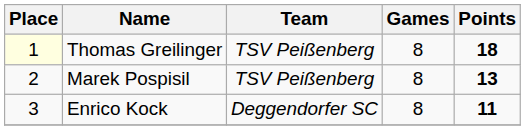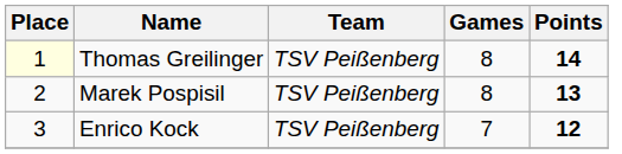 <table class="wikitable">
 <tr>
 <th>Place</th>
 <th>Name</th>
 <th>Team</th>
 <th>Games</th>
 <th>Points</th>
 </tr>
 <tr align="center">
 <td style="background: lightyellow;">1</td>
 <td align="left"> Thomas Greilinger</td>
 <td><em>TSV Peißenberg</em></td>
 <td>8</td>
-<td><strong>18</strong></td>
+<td><strong>14</strong></td>
 </tr>
 <tr align="center">
 <td>2</td>
 <td align="left"> Marek Pospisil</td>
 <td><em>TSV Peißenberg</em></td>
 <td>8</td>
 <td><strong>13</strong></td>
 </tr>
 <tr align="center">
 <td>3</td>
 <td align="left"> Enrico Kock</td>
-<td><em>Deggendorfer SC</em></td>
-<td>8</td>
-<td><strong>11</strong></td>
+<td><em>TSV Peißenberg</em></td>
+<td>7</td>
+<td><strong>12</strong></td>
 </tr>
 <tr>
 </tr>
 </table>
